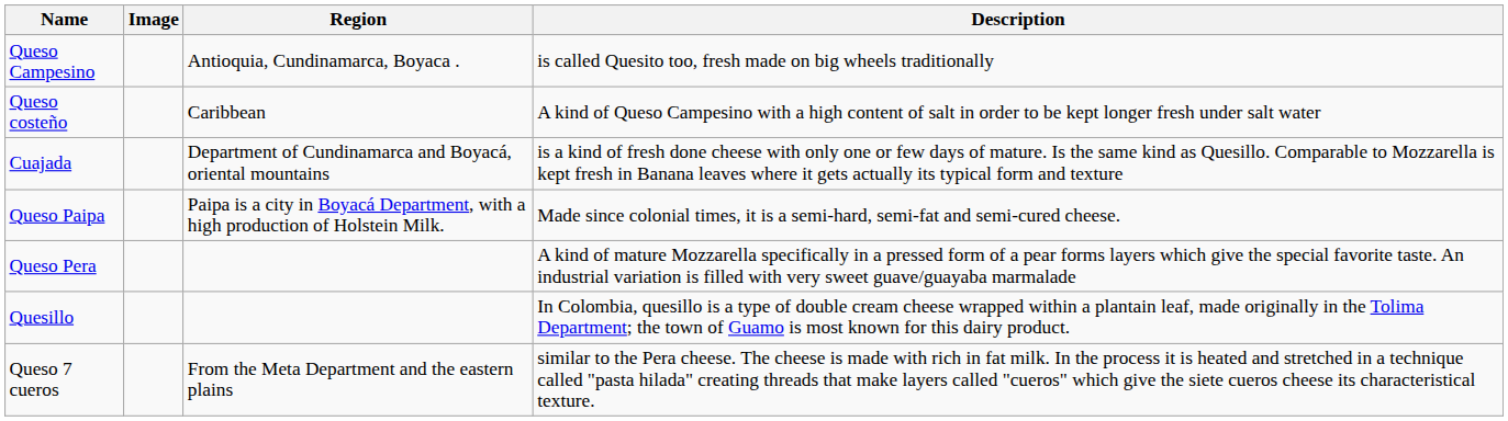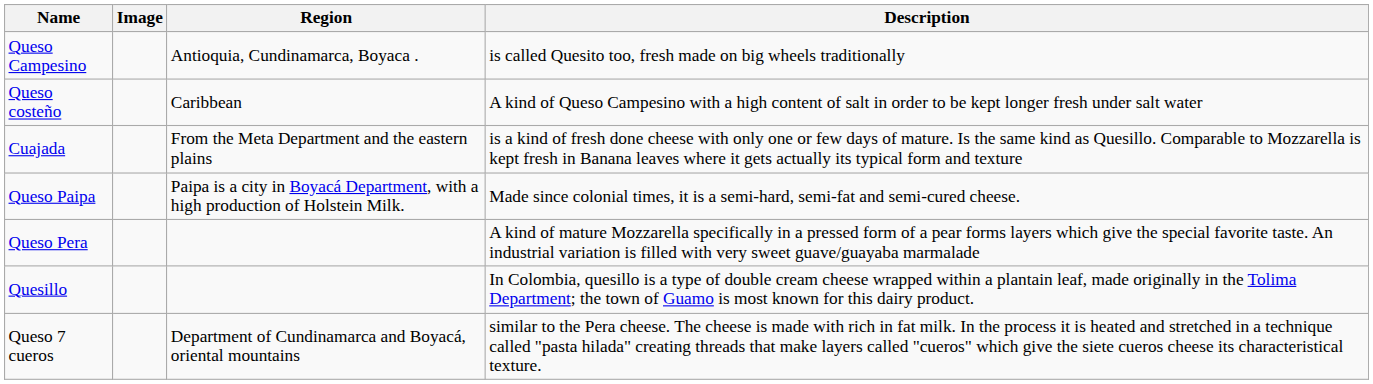 <table class="wikitable sortable" style="width:100%">
 <tr>
 <th>Name</th>
 <th class="unsortable">Image</th>
 <th>Region</th>
 <th>Description</th>
 </tr>
 <tr>
 <td><a href='#'>Queso Campesino</a></td>
 <td></td>
 <td>Antioquia, Cundinamarca, Boyaca .</td>
 <td>is called Quesito too, fresh made on big wheels traditionally</td>
 </tr>
 <tr>
 <td><a href='#'>Queso costeño</a></td>
 <td></td>
 <td>Caribbean</td>
 <td>A kind of Queso Campesino with a high content of salt in order to be kept longer fresh under salt water</td>
 </tr>
 <tr>
 <td><a href='#'>Cuajada</a></td>
 <td></td>
-<td>Department of Cundinamarca and Boyacá, oriental mountains</td>
+<td>From the Meta Department  and the eastern plains</td>
 <td>is a kind of fresh done cheese with only one or few days of mature. Is the same kind as Quesillo. Comparable to Mozzarella is kept fresh in Banana leaves where it gets actually its typical form and texture</td>
 </tr>
 <tr>
 <td><a href='#'>Queso Paipa</a></td>
 <td></td>
 <td>Paipa is a city in <a href='#'>Boyacá Department</a>, with a high production of Holstein Milk.</td>
 <td>Made since colonial times, it is a semi-hard, semi-fat and semi-cured cheese.</td>
 </tr>
 <tr>
 <td><a href='#'>Queso Pera</a></td>
 <td></td>
 <td></td>
 <td>A kind of mature Mozzarella specifically in a pressed form of a pear forms layers which give the special favorite taste. An industrial variation is filled with very sweet guave/guayaba marmalade</td>
 </tr>
 <tr>
 <td><a href='#'>Quesillo</a></td>
 <td></td>
 <td></td>
 <td>In Colombia, quesillo is a type of double cream cheese wrapped within a plantain leaf, made originally in the <a href='#'>Tolima Department</a>; the town of <a href='#'>Guamo</a> is most known for this dairy product.</td>
 </tr>
 <tr>
 <td>Queso 7 cueros</td>
 <td></td>
-<td>From the Meta Department  and the eastern plains</td>
+<td>Department of Cundinamarca and Boyacá, oriental mountains</td>
 <td>similar to the Pera cheese. The cheese is made with rich in fat milk. In the process it is heated and stretched in a technique called "pasta hilada" creating threads that make layers called "cueros" which give the siete cueros cheese its characteristical texture.</td>
 </tr>
 </table>
